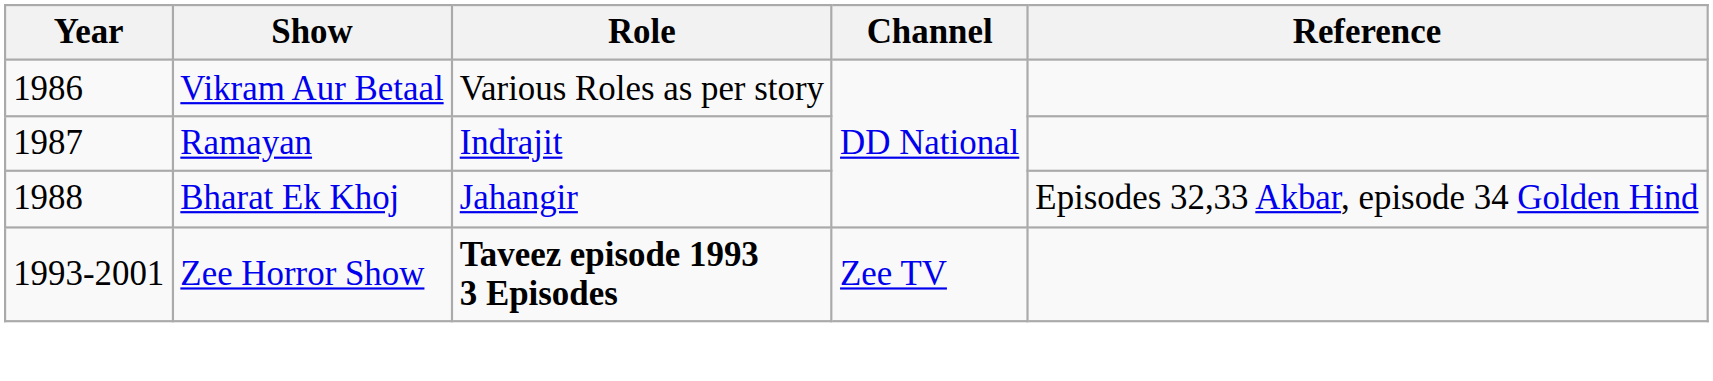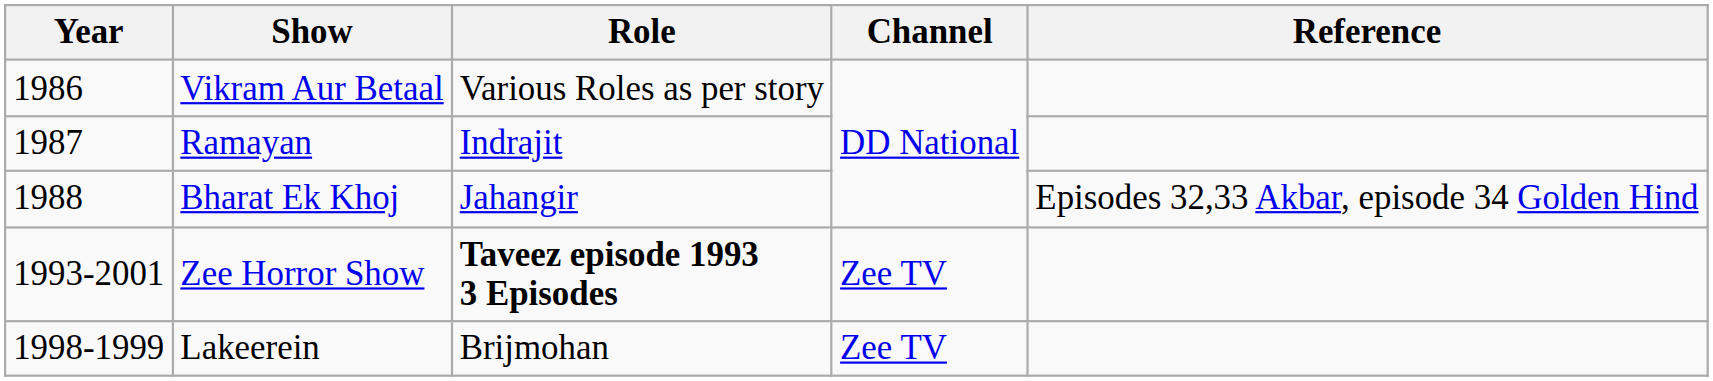 <table class="wikitable">
 <tr>
 <th>Year</th>
 <th>Show</th>
 <th>Role</th>
 <th>Channel</th>
 <th>Reference</th>
 </tr>
 <tr>
 <td>1986</td>
 <td><a href='#'>Vikram Aur Betaal</a></td>
 <td>Various Roles as per story</td>
 <td rowspan="3"><a href='#'>DD National</a></td>
 <td></td>
 </tr>
 <tr>
 <td>1987</td>
 <td><a href='#'>Ramayan</a></td>
 <td><a href='#'>Indrajit</a></td>
 <td></td>
 </tr>
 <tr>
 <td>1988</td>
 <td><a href='#'>Bharat Ek Khoj</a></td>
 <td><a href='#'>Jahangir</a></td>
 <td>Episodes 32,33 <a href='#'>Akbar</a>, episode 34 <a href='#'>Golden Hind</a></td>
 </tr>
 <tr>
 <td>1993-2001</td>
 <td><a href='#'>Zee Horror Show</a></td>
 <td><strong>Taveez episode 1993<br>3 Episodes</strong></td>
 <td><a href='#'>Zee TV</a></td>
 <td></td>
 </tr>
+<tr>
+<td>1998-1999</td>
+<td>Lakeerein</td>
+<td>Brijmohan</td>
+<td><a href='#'>Zee TV</a></td>
+<td></td>
+</tr>
 </table>
